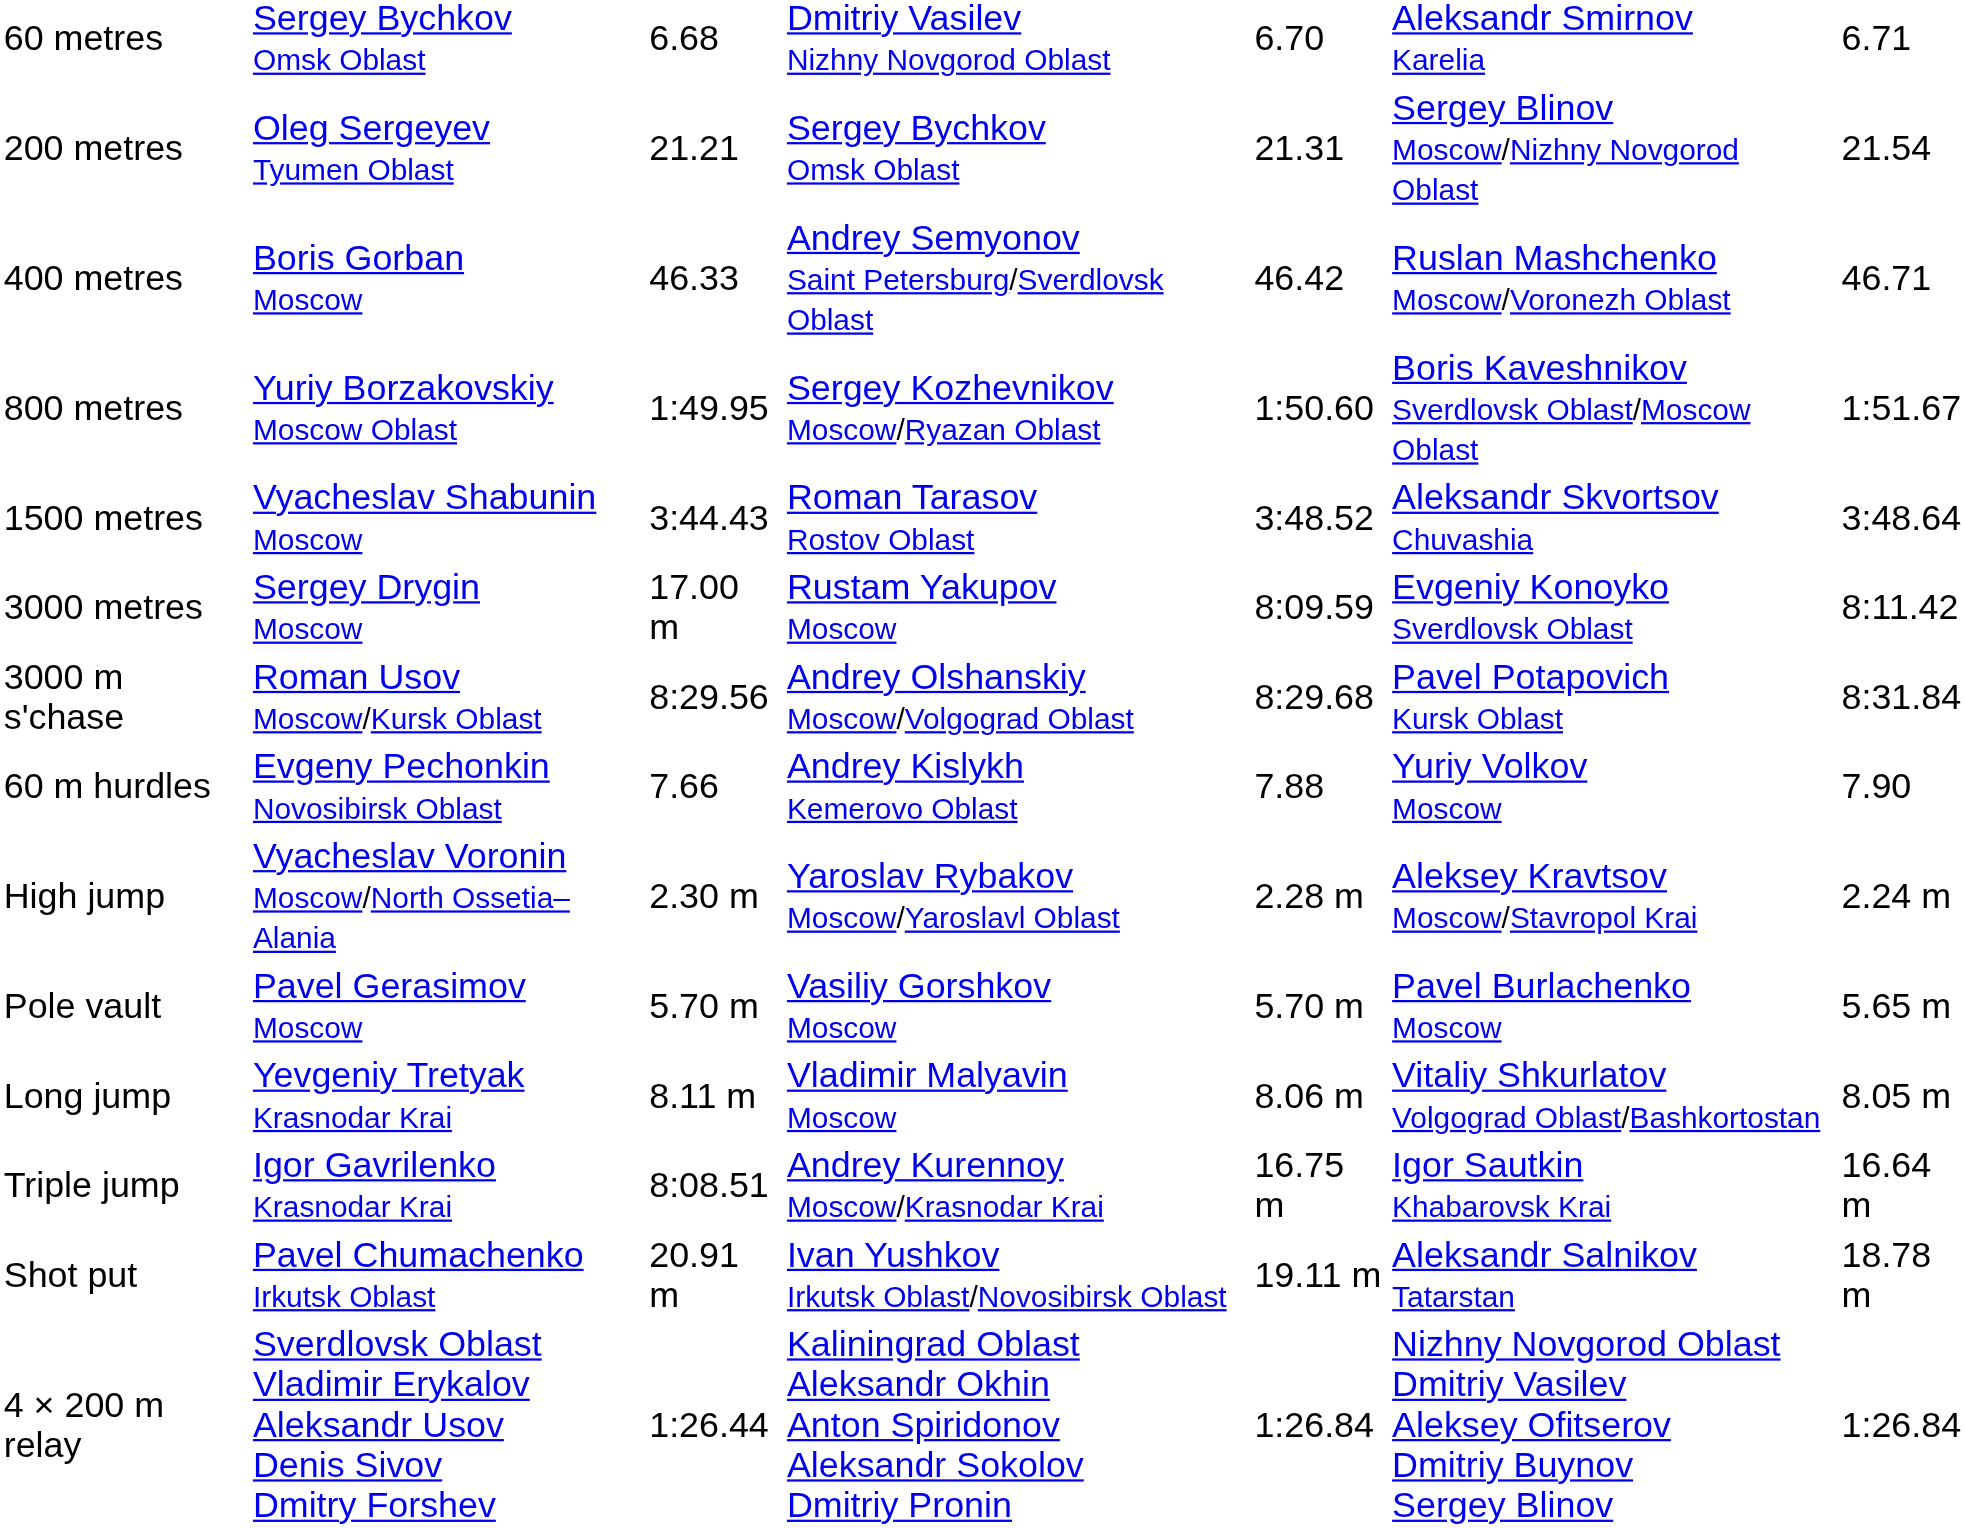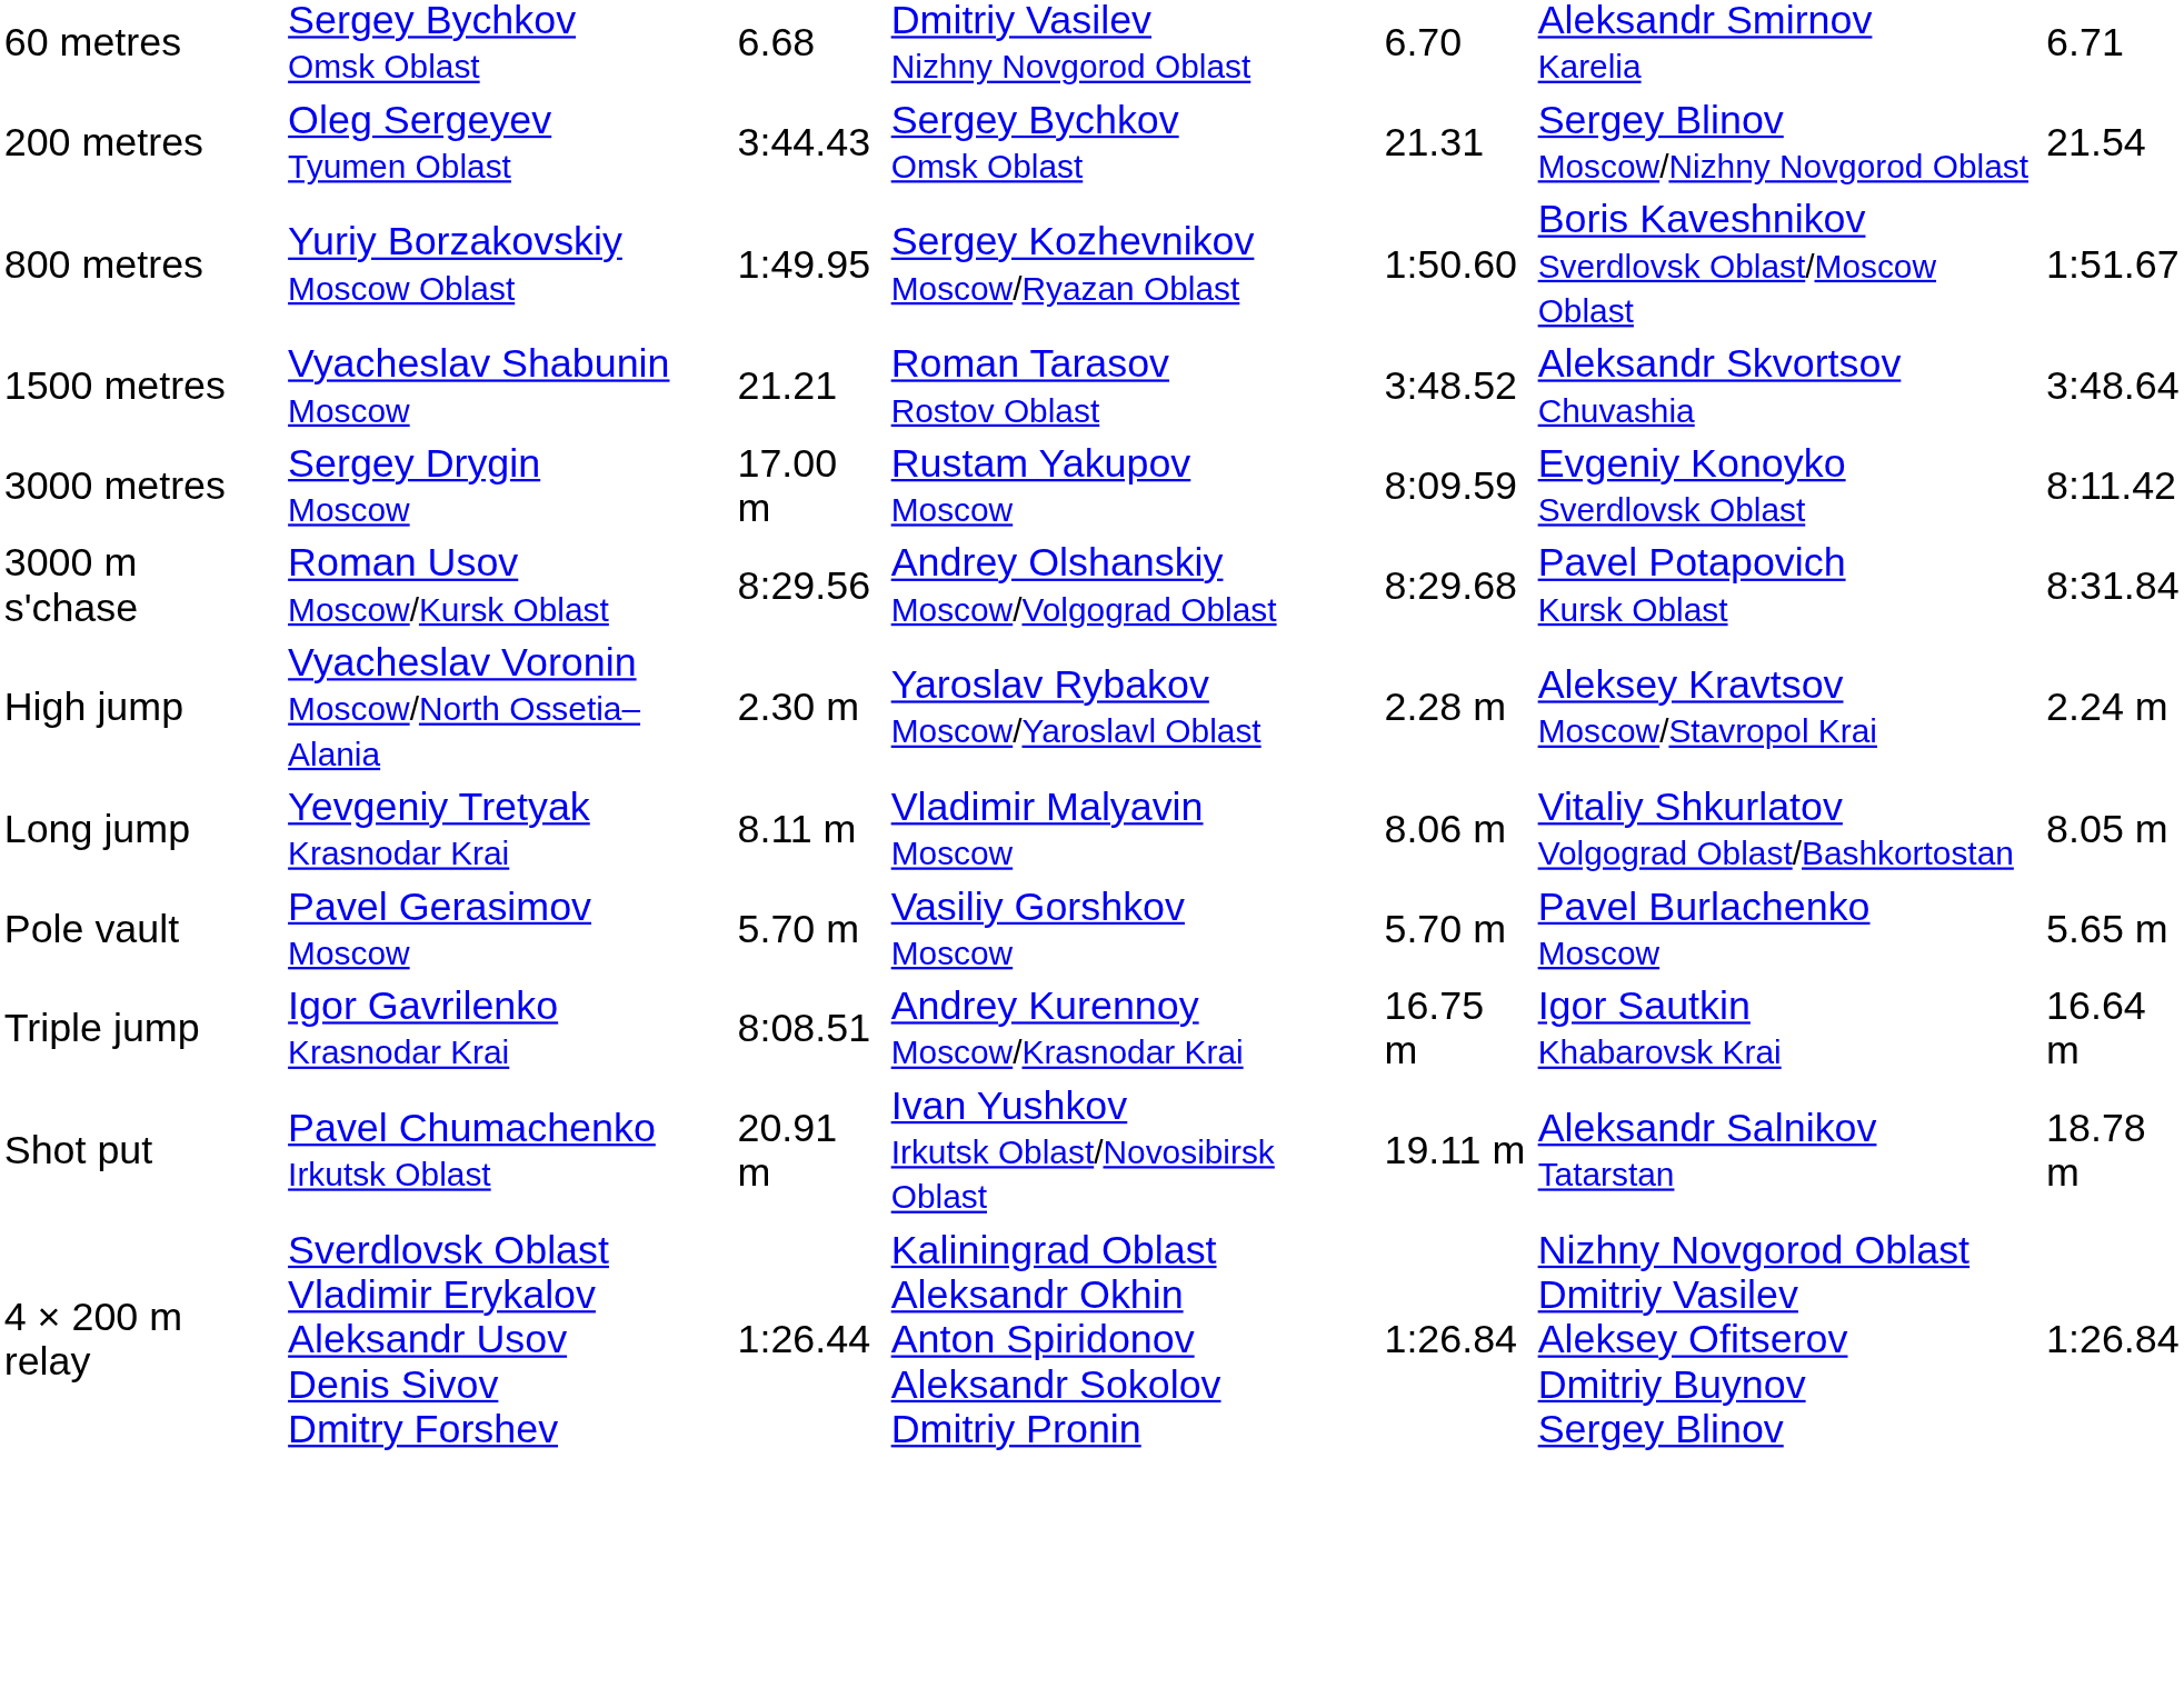 <table>
 <tr>
 <td>60 metres</td>
 <td><a href='#'>Sergey Bychkov</a><br><small><a href='#'>Omsk Oblast</a></small></td>
 <td>6.68</td>
 <td><a href='#'>Dmitriy Vasilev</a><br><small><a href='#'>Nizhny Novgorod Oblast</a></small></td>
 <td>6.70</td>
 <td><a href='#'>Aleksandr Smirnov</a><br><small><a href='#'>Karelia</a></small></td>
 <td>6.71</td>
 </tr>
 <tr>
 <td>200 metres</td>
 <td><a href='#'>Oleg Sergeyev</a><br><small><a href='#'>Tyumen Oblast</a></small></td>
-<td>21.21</td>
+<td>3:44.43</td>
 <td><a href='#'>Sergey Bychkov</a><br><small><a href='#'>Omsk Oblast</a></small></td>
 <td>21.31</td>
 <td><a href='#'>Sergey Blinov</a><br><small><a href='#'>Moscow</a>/<a href='#'>Nizhny Novgorod Oblast</a></small></td>
 <td>21.54</td>
-</tr>
-<tr>
-<td>400 metres</td>
-<td><a href='#'>Boris Gorban</a><br><small><a href='#'>Moscow</a></small></td>
-<td>46.33</td>
-<td><a href='#'>Andrey Semyonov</a><br><small><a href='#'>Saint Petersburg</a>/<a href='#'>Sverdlovsk Oblast</a></small></td>
-<td>46.42</td>
-<td><a href='#'>Ruslan Mashchenko</a><br><small><a href='#'>Moscow</a>/<a href='#'>Voronezh Oblast</a></small></td>
-<td>46.71</td>
 </tr>
 <tr>
 <td>800 metres</td>
 <td><a href='#'>Yuriy Borzakovskiy</a><br><small><a href='#'>Moscow Oblast</a></small></td>
 <td>1:49.95</td>
 <td><a href='#'>Sergey Kozhevnikov</a><br><small><a href='#'>Moscow</a>/<a href='#'>Ryazan Oblast</a></small></td>
 <td>1:50.60</td>
 <td><a href='#'>Boris Kaveshnikov</a><br><small><a href='#'>Sverdlovsk Oblast</a>/<a href='#'>Moscow Oblast</a></small></td>
 <td>1:51.67</td>
 </tr>
 <tr>
 <td>1500 metres</td>
 <td><a href='#'>Vyacheslav Shabunin</a><br><small><a href='#'>Moscow</a></small></td>
-<td>3:44.43</td>
+<td>21.21</td>
 <td><a href='#'>Roman Tarasov</a><br><small><a href='#'>Rostov Oblast</a></small></td>
 <td>3:48.52</td>
 <td><a href='#'>Aleksandr Skvortsov</a><br><small><a href='#'>Chuvashia</a></small></td>
 <td>3:48.64</td>
 </tr>
 <tr>
 <td>3000 metres</td>
 <td><a href='#'>Sergey Drygin</a><br><small><a href='#'>Moscow</a></small></td>
 <td>17.00 m</td>
 <td><a href='#'>Rustam Yakupov</a><br><small><a href='#'>Moscow</a></small></td>
 <td>8:09.59</td>
 <td><a href='#'>Evgeniy Konoyko</a><br><small><a href='#'>Sverdlovsk Oblast</a></small></td>
 <td>8:11.42</td>
 </tr>
 <tr>
 <td>3000 m s'chase</td>
 <td><a href='#'>Roman Usov</a><br><small><a href='#'>Moscow</a>/<a href='#'>Kursk Oblast</a></small></td>
 <td>8:29.56</td>
 <td><a href='#'>Andrey Olshanskiy</a><br><small><a href='#'>Moscow</a>/<a href='#'>Volgograd Oblast</a></small></td>
 <td>8:29.68</td>
 <td><a href='#'>Pavel Potapovich</a><br><small><a href='#'>Kursk Oblast</a></small></td>
 <td>8:31.84</td>
 </tr>
 <tr>
-<td>60 m hurdles</td>
-<td><a href='#'>Evgeny Pechonkin</a><br><small><a href='#'>Novosibirsk Oblast</a></small></td>
-<td>7.66</td>
-<td><a href='#'>Andrey Kislykh</a><br><small><a href='#'>Kemerovo Oblast</a></small></td>
-<td>7.88</td>
-<td><a href='#'>Yuriy Volkov</a><br><small><a href='#'>Moscow</a></small></td>
-<td>7.90</td>
-</tr>
-<tr>
 <td>High jump</td>
 <td><a href='#'>Vyacheslav Voronin</a><br><small><a href='#'>Moscow</a>/<a href='#'>North Ossetia–Alania</a></small></td>
 <td>2.30 m</td>
 <td><a href='#'>Yaroslav Rybakov</a><br><small><a href='#'>Moscow</a>/<a href='#'>Yaroslavl Oblast</a></small></td>
 <td>2.28 m</td>
 <td><a href='#'>Aleksey Kravtsov</a><br><small><a href='#'>Moscow</a>/<a href='#'>Stavropol Krai</a></small></td>
 <td>2.24 m</td>
 </tr>
 <tr>
+<td>Long jump</td>
+<td><a href='#'>Yevgeniy Tretyak</a><br><small><a href='#'>Krasnodar Krai</a></small></td>
+<td>8.11 m</td>
+<td><a href='#'>Vladimir Malyavin</a><br><small><a href='#'>Moscow</a></small></td>
+<td>8.06 m</td>
+<td><a href='#'>Vitaliy Shkurlatov</a><br><small><a href='#'>Volgograd Oblast</a>/<a href='#'>Bashkortostan</a></small></td>
+<td>8.05 m</td>
+</tr>
+<tr>
 <td>Pole vault</td>
 <td><a href='#'>Pavel Gerasimov</a><br><small><a href='#'>Moscow</a></small></td>
 <td>5.70 m</td>
 <td><a href='#'>Vasiliy Gorshkov</a><br><small><a href='#'>Moscow</a></small></td>
 <td>5.70 m</td>
 <td><a href='#'>Pavel Burlachenko</a><br><small><a href='#'>Moscow</a></small></td>
 <td>5.65 m</td>
-</tr>
-<tr>
-<td>Long jump</td>
-<td><a href='#'>Yevgeniy Tretyak</a><br><small><a href='#'>Krasnodar Krai</a></small></td>
-<td>8.11 m</td>
-<td><a href='#'>Vladimir Malyavin</a><br><small><a href='#'>Moscow</a></small></td>
-<td>8.06 m</td>
-<td><a href='#'>Vitaliy Shkurlatov</a><br><small><a href='#'>Volgograd Oblast</a>/<a href='#'>Bashkortostan</a></small></td>
-<td>8.05 m</td>
 </tr>
 <tr>
 <td>Triple jump</td>
 <td><a href='#'>Igor Gavrilenko</a><br><small><a href='#'>Krasnodar Krai</a></small></td>
 <td>8:08.51</td>
 <td><a href='#'>Andrey Kurennoy</a><br><small><a href='#'>Moscow</a>/<a href='#'>Krasnodar Krai</a></small></td>
 <td>16.75 m</td>
 <td><a href='#'>Igor Sautkin</a><br><small><a href='#'>Khabarovsk Krai</a></small></td>
 <td>16.64 m</td>
 </tr>
 <tr>
 <td>Shot put</td>
 <td><a href='#'>Pavel Chumachenko</a><br><small><a href='#'>Irkutsk Oblast</a></small></td>
 <td>20.91 m</td>
 <td><a href='#'>Ivan Yushkov</a><br><small><a href='#'>Irkutsk Oblast</a>/<a href='#'>Novosibirsk Oblast</a></small></td>
 <td>19.11 m</td>
 <td><a href='#'>Aleksandr Salnikov</a><br><small><a href='#'>Tatarstan</a></small></td>
 <td>18.78 m</td>
 </tr>
 <tr>
 <td>4 × 200 m relay</td>
 <td><a href='#'>Sverdlovsk Oblast</a><br><a href='#'>Vladimir Erykalov</a><br><a href='#'>Aleksandr Usov</a><br><a href='#'>Denis Sivov</a><br><a href='#'>Dmitry Forshev</a></td>
 <td>1:26.44</td>
 <td><a href='#'>Kaliningrad Oblast</a><br><a href='#'>Aleksandr Okhin</a><br><a href='#'>Anton Spiridonov</a><br><a href='#'>Aleksandr Sokolov</a><br><a href='#'>Dmitriy Pronin</a></td>
 <td>1:26.84</td>
 <td><a href='#'>Nizhny Novgorod Oblast</a><br><a href='#'>Dmitriy Vasilev</a><br><a href='#'>Aleksey Ofitserov</a><br><a href='#'>Dmitriy Buynov</a><br><a href='#'>Sergey Blinov</a></td>
 <td>1:26.84</td>
 </tr>
 </table>
